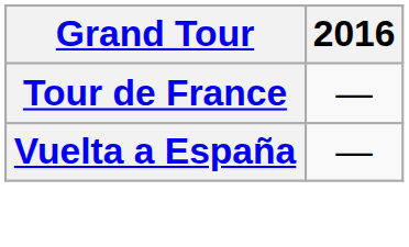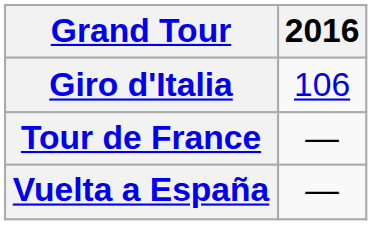 <table class="wikitable plainrowheaders">
 <tr>
 <th scope="col"><a href='#'>Grand Tour</a></th>
 <th scope="col">2016</th>
+</tr>
+<tr style="text-align:center;">
+<th scope="row"> <a href='#'>Giro d'Italia</a></th>
+<td><a href='#'>106</a></td>
 </tr>
 <tr style="text-align:center;">
 <th scope="row"> <a href='#'>Tour de France</a></th>
 <td>—</td>
 </tr>
 <tr style="text-align:center;">
 <th scope="row"> <a href='#'>Vuelta a España</a></th>
 <td>—</td>
 </tr>
 </table>
